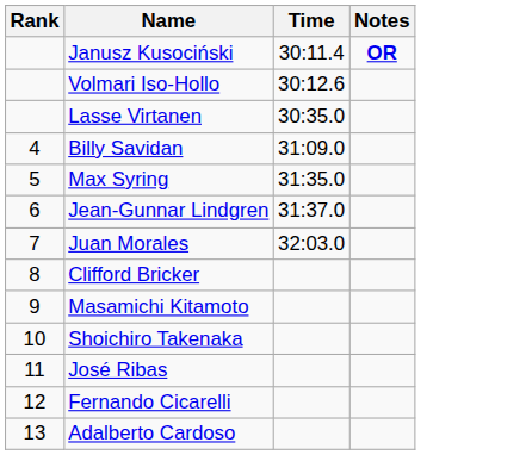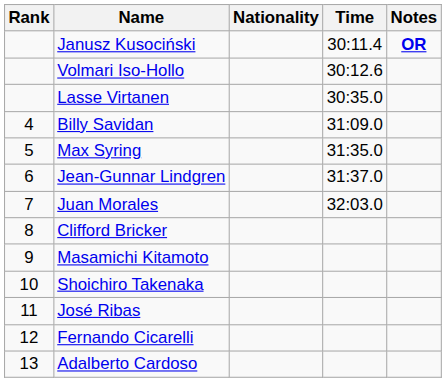 <table class="wikitable sortable" style="text-align:center">
 <tr>
 <th>Rank</th>
 <th>Name</th>
+<th>Nationality</th>
 <th>Time</th>
 <th>Notes</th>
 </tr>
 <tr>
 <td></td>
 <td align=left><a href='#'>Janusz Kusociński</a></td>
+<td align=left></td>
 <td>30:11.4</td>
 <td><strong><a href='#'>OR</a></strong></td>
 </tr>
 <tr>
 <td></td>
 <td align=left><a href='#'>Volmari Iso-Hollo</a></td>
+<td align=left></td>
 <td>30:12.6</td>
 <td></td>
 </tr>
 <tr>
 <td></td>
 <td align=left><a href='#'>Lasse Virtanen</a></td>
+<td align=left></td>
 <td>30:35.0</td>
 <td></td>
 </tr>
 <tr>
 <td>4</td>
 <td align=left><a href='#'>Billy Savidan</a></td>
+<td align=left></td>
 <td>31:09.0</td>
 <td></td>
 </tr>
 <tr>
 <td>5</td>
 <td align=left><a href='#'>Max Syring</a></td>
+<td align=left></td>
 <td>31:35.0</td>
 <td></td>
 </tr>
 <tr>
 <td>6</td>
 <td align=left><a href='#'>Jean-Gunnar Lindgren</a></td>
+<td align=left></td>
 <td>31:37.0</td>
 <td></td>
 </tr>
 <tr>
 <td>7</td>
 <td align=left><a href='#'>Juan Morales</a></td>
+<td align=left></td>
 <td>32:03.0</td>
 <td></td>
 </tr>
 <tr>
 <td>8</td>
 <td align=left><a href='#'>Clifford Bricker</a></td>
+<td align=left></td>
 <td></td>
 <td></td>
 </tr>
 <tr>
 <td>9</td>
 <td align=left><a href='#'>Masamichi Kitamoto</a></td>
+<td align=left></td>
 <td></td>
 <td></td>
 </tr>
 <tr>
 <td>10</td>
 <td align=left><a href='#'>Shoichiro Takenaka</a></td>
+<td align=left></td>
 <td></td>
 <td></td>
 </tr>
 <tr>
 <td>11</td>
 <td align=left><a href='#'>José Ribas</a></td>
+<td align=left></td>
 <td></td>
 <td></td>
 </tr>
 <tr>
 <td>12</td>
 <td align=left><a href='#'>Fernando Cicarelli</a></td>
+<td align=left></td>
 <td></td>
 <td></td>
 </tr>
 <tr>
 <td>13</td>
 <td align=left><a href='#'>Adalberto Cardoso</a></td>
+<td align=left></td>
 <td></td>
 <td></td>
 </tr>
 </table>
